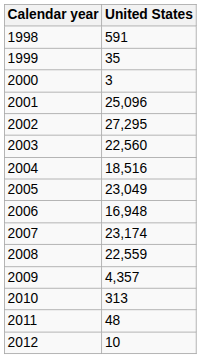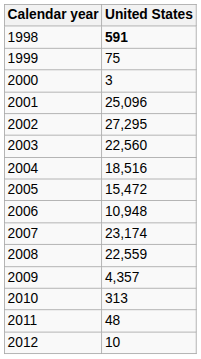 <table class="wikitable">
 <tr>
 <th>Calendar year</th>
 <th>United States</th>
 </tr>
 <tr>
 <td>1998</td>
-<td>591</td>
+<td><strong>591</strong></td>
 </tr>
 <tr>
 <td>1999</td>
-<td>35</td>
+<td>75</td>
 </tr>
 <tr>
 <td>2000</td>
 <td>3</td>
 </tr>
 <tr>
 <td>2001</td>
 <td>25,096</td>
 </tr>
 <tr>
 <td>2002</td>
 <td>27,295</td>
 </tr>
 <tr>
 <td>2003</td>
 <td>22,560</td>
 </tr>
 <tr>
 <td>2004</td>
 <td>18,516</td>
 </tr>
 <tr>
 <td>2005</td>
-<td>23,049</td>
+<td>15,472</td>
 </tr>
 <tr>
 <td>2006</td>
-<td>16,948</td>
+<td>10,948</td>
 </tr>
 <tr>
 <td>2007</td>
 <td>23,174</td>
 </tr>
 <tr>
 <td>2008</td>
 <td>22,559</td>
 </tr>
 <tr>
 <td>2009</td>
 <td>4,357</td>
 </tr>
 <tr>
 <td>2010</td>
 <td>313</td>
 </tr>
 <tr>
 <td>2011</td>
 <td>48</td>
 </tr>
 <tr>
 <td>2012</td>
 <td>10</td>
 </tr>
 </table>
